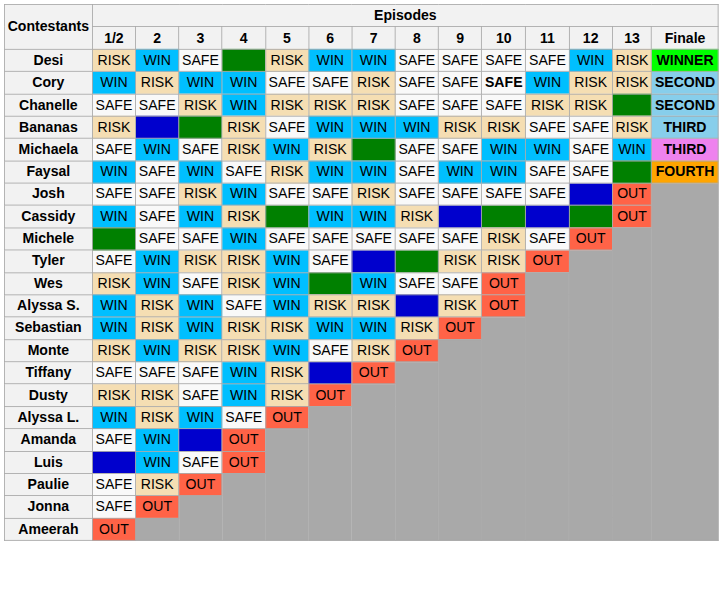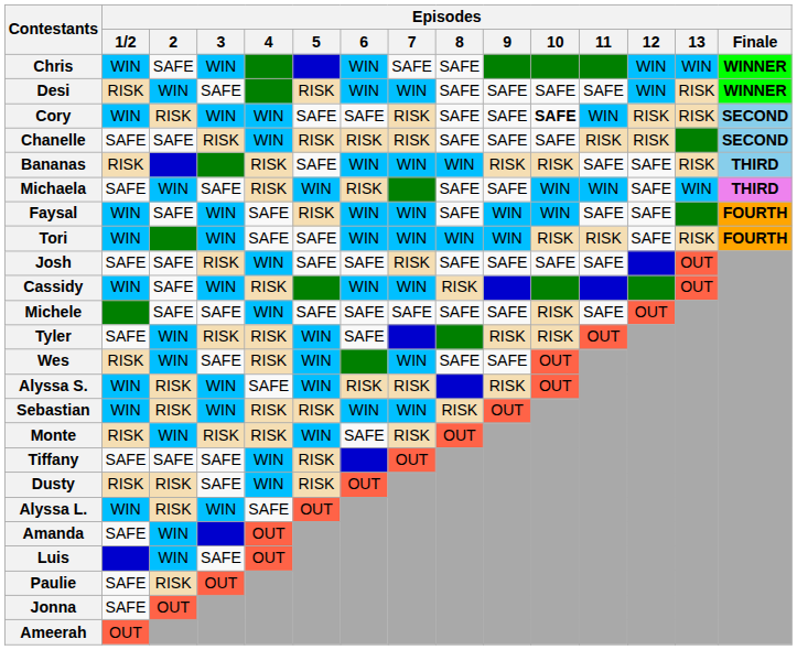 <table class="wikitable unsortable" style="text-align:center; font-size:100%;">
 <tr>
 <th rowspan="2">Contestants</th>
 <th colspan="14">Episodes</th>
 </tr>
 <tr>
 <th>1/2</th>
 <th>2</th>
 <th>3</th>
 <th>4</th>
 <th>5</th>
 <th>6</th>
 <th>7</th>
 <th>8</th>
 <th>9</th>
 <th>10</th>
 <th>11</th>
 <th>12</th>
 <th>13</th>
 <th>Finale</th>
+</tr>
+<tr>
+<th scope="row">Chris</th>
+<td bgcolor="deepskyblue">WIN</td>
+<td>SAFE</td>
+<td bgcolor="deepskyblue">WIN</td>
+<td bgcolor="green"></td>
+<td bgcolor="mediumblue"></td>
+<td bgcolor="deepskyblue">WIN</td>
+<td>SAFE</td>
+<td>SAFE</td>
+<td bgcolor="green"></td>
+<td bgcolor="green"></td>
+<td bgcolor="green"></td>
+<td bgcolor="deepskyblue">WIN</td>
+<td bgcolor="deepskyblue">WIN</td>
+<td bgcolor="lime"><strong>WINNER</strong></td>
 </tr>
 <tr>
 <th scope="row">Desi</th>
 <td bgcolor="wheat">RISK</td>
 <td bgcolor="deepskyblue">WIN</td>
 <td>SAFE</td>
 <td bgcolor="green"></td>
 <td bgcolor="wheat">RISK</td>
 <td bgcolor="deepskyblue">WIN</td>
 <td bgcolor="deepskyblue">WIN</td>
 <td>SAFE</td>
 <td>SAFE</td>
 <td>SAFE</td>
 <td>SAFE</td>
 <td bgcolor="deepskyblue">WIN</td>
 <td bgcolor="wheat">RISK</td>
 <td bgcolor="lime"><strong>WINNER</strong></td>
 </tr>
 <tr>
 <th scope="row">Cory</th>
 <td bgcolor="deepskyblue">WIN</td>
 <td bgcolor="wheat">RISK</td>
 <td bgcolor="deepskyblue">WIN</td>
 <td bgcolor="deepskyblue">WIN</td>
 <td>SAFE</td>
 <td>SAFE</td>
 <td bgcolor="wheat">RISK</td>
 <td>SAFE</td>
 <td>SAFE</td>
 <td><strong>SAFE</strong></td>
 <td bgcolor="deepskyblue">WIN</td>
 <td bgcolor="wheat">RISK</td>
 <td bgcolor="wheat">RISK</td>
 <td bgcolor="skyblue"><strong>SECOND</strong></td>
 </tr>
 <tr>
 <th scope="row">Chanelle</th>
 <td>SAFE</td>
 <td>SAFE</td>
 <td bgcolor="wheat">RISK</td>
 <td bgcolor="deepskyblue">WIN</td>
 <td bgcolor="wheat">RISK</td>
 <td bgcolor="wheat">RISK</td>
 <td bgcolor="wheat">RISK</td>
 <td>SAFE</td>
 <td>SAFE</td>
 <td>SAFE</td>
 <td bgcolor="wheat">RISK</td>
 <td bgcolor="wheat">RISK</td>
 <td bgcolor="green"></td>
 <td bgcolor="skyblue"><strong>SECOND</strong></td>
 </tr>
 <tr>
 <th scope="row">Bananas</th>
 <td bgcolor="wheat">RISK</td>
 <td bgcolor="mediumblue"></td>
 <td bgcolor="green"></td>
 <td bgcolor="wheat">RISK</td>
 <td>SAFE</td>
 <td bgcolor="deepskyblue">WIN</td>
 <td bgcolor="deepskyblue">WIN</td>
 <td bgcolor="deepskyblue">WIN</td>
 <td bgcolor="wheat">RISK</td>
 <td bgcolor="wheat">RISK</td>
 <td>SAFE</td>
 <td>SAFE</td>
 <td bgcolor="wheat">RISK</td>
 <td bgcolor="skyblue"><strong>THIRD</strong></td>
 </tr>
 <tr>
 <th scope="row">Michaela</th>
 <td>SAFE</td>
 <td bgcolor="deepskyblue">WIN</td>
 <td>SAFE</td>
 <td bgcolor="wheat">RISK</td>
 <td bgcolor="deepskyblue">WIN</td>
 <td bgcolor="wheat">RISK</td>
 <td bgcolor="green"></td>
 <td>SAFE</td>
 <td>SAFE</td>
 <td bgcolor="deepskyblue">WIN</td>
 <td bgcolor="deepskyblue">WIN</td>
 <td>SAFE</td>
 <td bgcolor="deepskyblue">WIN</td>
 <td bgcolor="violet"><strong>THIRD</strong></td>
 </tr>
 <tr>
 <th scope="row">Faysal</th>
 <td bgcolor="deepskyblue">WIN</td>
 <td>SAFE</td>
 <td bgcolor="deepskyblue">WIN</td>
 <td>SAFE</td>
 <td bgcolor="wheat">RISK</td>
 <td bgcolor="deepskyblue">WIN</td>
 <td bgcolor="deepskyblue">WIN</td>
 <td>SAFE</td>
 <td bgcolor="deepskyblue">WIN</td>
 <td bgcolor="deepskyblue">WIN</td>
 <td>SAFE</td>
 <td>SAFE</td>
 <td bgcolor="green"></td>
+<td style="background:orange"><strong>FOURTH</strong></td>
+</tr>
+<tr>
+<th scope="row">Tori</th>
+<td bgcolor="deepskyblue">WIN</td>
+<td bgcolor="green"></td>
+<td bgcolor="deepskyblue">WIN</td>
+<td>SAFE</td>
+<td>SAFE</td>
+<td bgcolor="deepskyblue">WIN</td>
+<td bgcolor="deepskyblue">WIN</td>
+<td bgcolor="deepskyblue">WIN</td>
+<td bgcolor="deepskyblue">WIN</td>
+<td bgcolor="wheat">RISK</td>
+<td bgcolor="wheat">RISK</td>
+<td>SAFE</td>
+<td bgcolor="wheat">RISK</td>
 <td style="background:orange"><strong>FOURTH</strong></td>
 </tr>
 <tr>
 <th scope="row">Josh</th>
 <td>SAFE</td>
 <td>SAFE</td>
 <td bgcolor="wheat">RISK</td>
 <td bgcolor="deepskyblue">WIN</td>
 <td>SAFE</td>
 <td>SAFE</td>
 <td bgcolor="wheat">RISK</td>
 <td>SAFE</td>
 <td>SAFE</td>
 <td>SAFE</td>
 <td>SAFE</td>
 <td bgcolor="mediumblue"></td>
 <td bgcolor="tomato">OUT</td>
 <td colspan="1" rowspan="16" bgcolor="darkgray"></td>
 </tr>
 <tr>
 <th scope="row">Cassidy</th>
 <td bgcolor="deepskyblue">WIN</td>
 <td>SAFE</td>
 <td bgcolor="deepskyblue">WIN</td>
 <td bgcolor="wheat">RISK</td>
 <td bgcolor="green"></td>
 <td bgcolor="deepskyblue">WIN</td>
 <td bgcolor="deepskyblue">WIN</td>
 <td bgcolor="wheat">RISK</td>
 <td bgcolor="mediumblue"></td>
 <td bgcolor="green"></td>
 <td bgcolor="mediumblue"></td>
 <td bgcolor="green"></td>
 <td bgcolor="tomato">OUT</td>
 </tr>
 <tr>
 <th scope="row">Michele</th>
 <td bgcolor="green"></td>
 <td>SAFE</td>
 <td>SAFE</td>
 <td bgcolor="deepskyblue">WIN</td>
 <td>SAFE</td>
 <td>SAFE</td>
 <td>SAFE</td>
 <td>SAFE</td>
 <td>SAFE</td>
 <td bgcolor="wheat">RISK</td>
 <td>SAFE</td>
 <td bgcolor="tomato">OUT</td>
 <td colspan="1" rowspan="14" bgcolor="darkgray"></td>
 </tr>
 <tr>
 <th scope="row">Tyler</th>
 <td>SAFE</td>
 <td bgcolor="deepskyblue">WIN</td>
 <td bgcolor="wheat">RISK</td>
 <td bgcolor="wheat">RISK</td>
 <td bgcolor="deepskyblue">WIN</td>
 <td>SAFE</td>
 <td bgcolor="mediumblue"></td>
 <td bgcolor="green"></td>
 <td bgcolor="wheat">RISK</td>
 <td bgcolor="wheat">RISK</td>
 <td bgcolor="tomato">OUT</td>
 <td colspan="1" rowspan="13" bgcolor="darkgray"></td>
 </tr>
 <tr>
 <th scope="row">Wes</th>
 <td bgcolor="wheat">RISK</td>
 <td bgcolor="deepskyblue">WIN</td>
 <td>SAFE</td>
 <td bgcolor="wheat">RISK</td>
 <td bgcolor="deepskyblue">WIN</td>
 <td bgcolor="green"></td>
 <td bgcolor="deepskyblue">WIN</td>
 <td>SAFE</td>
 <td>SAFE</td>
 <td bgcolor="tomato">OUT</td>
 <td colspan="1" rowspan="12" bgcolor="darkgray"></td>
 </tr>
 <tr>
 <th scope="row">Alyssa S.</th>
 <td bgcolor="deepskyblue">WIN</td>
 <td bgcolor="wheat">RISK</td>
 <td bgcolor="deepskyblue">WIN</td>
 <td>SAFE</td>
 <td bgcolor="deepskyblue">WIN</td>
 <td bgcolor="wheat">RISK</td>
 <td bgcolor="wheat">RISK</td>
 <td bgcolor="mediumblue"></td>
 <td bgcolor="wheat">RISK</td>
 <td bgcolor="tomato">OUT</td>
 </tr>
 <tr>
 <th scope="row">Sebastian</th>
 <td bgcolor="deepskyblue">WIN</td>
 <td bgcolor="wheat">RISK</td>
 <td bgcolor="deepskyblue">WIN</td>
 <td bgcolor="wheat">RISK</td>
 <td bgcolor="wheat">RISK</td>
 <td bgcolor="deepskyblue">WIN</td>
 <td bgcolor="deepskyblue">WIN</td>
 <td bgcolor="wheat">RISK</td>
 <td bgcolor="tomato">OUT</td>
 <td rowspan="10" bgcolor="darkgray"></td>
 </tr>
 <tr>
 <th scope="row">Monte</th>
 <td bgcolor="wheat">RISK</td>
 <td bgcolor="deepskyblue">WIN</td>
 <td bgcolor="wheat">RISK</td>
 <td bgcolor="wheat">RISK</td>
 <td bgcolor="deepskyblue">WIN</td>
 <td>SAFE</td>
 <td bgcolor="wheat">RISK</td>
 <td bgcolor="tomato">OUT</td>
 <td rowspan="9" bgcolor="darkgray"></td>
 </tr>
 <tr>
 <th scope="row">Tiffany</th>
 <td>SAFE</td>
 <td>SAFE</td>
 <td>SAFE</td>
 <td bgcolor="deepskyblue">WIN</td>
 <td bgcolor="wheat">RISK</td>
 <td bgcolor="mediumblue"></td>
 <td bgcolor="tomato">OUT</td>
 <td rowspan="8" bgcolor="darkgray"></td>
 </tr>
 <tr>
 <th scope="row">Dusty</th>
 <td bgcolor="wheat">RISK</td>
 <td bgcolor="wheat">RISK</td>
 <td>SAFE</td>
 <td bgcolor="deepskyblue">WIN</td>
 <td bgcolor="wheat">RISK</td>
 <td bgcolor="tomato">OUT</td>
 <td rowspan="7" bgcolor="darkgray"></td>
 </tr>
 <tr>
 <th scope="row">Alyssa L.</th>
 <td bgcolor="deepskyblue">WIN</td>
 <td bgcolor="wheat">RISK</td>
 <td bgcolor="deepskyblue">WIN</td>
 <td>SAFE</td>
 <td bgcolor="tomato">OUT</td>
 <td rowspan="6" bgcolor="darkgray"></td>
 </tr>
 <tr>
 <th scope="row">Amanda</th>
 <td>SAFE</td>
 <td bgcolor="deepskyblue">WIN</td>
 <td bgcolor="mediumblue"></td>
 <td bgcolor="tomato">OUT</td>
 <td rowspan="5" bgcolor="darkgray"></td>
 </tr>
 <tr>
 <th scope="row">Luis</th>
 <td bgcolor="mediumblue"></td>
 <td bgcolor="deepskyblue">WIN</td>
 <td>SAFE</td>
 <td bgcolor="tomato">OUT</td>
 </tr>
 <tr>
 <th scope="row">Paulie</th>
 <td>SAFE</td>
 <td bgcolor="wheat">RISK</td>
 <td bgcolor="tomato">OUT</td>
 <td rowspan="3" bgcolor="darkgray"></td>
 </tr>
 <tr>
 <th scope="row">Jonna</th>
 <td>SAFE</td>
 <td bgcolor="tomato">OUT</td>
 <td rowspan="2" bgcolor="darkgray"></td>
 </tr>
 <tr>
 <th scope="row">Ameerah</th>
 <td bgcolor="tomato">OUT</td>
 <td bgcolor="darkgray"></td>
 </tr>
 </table>
